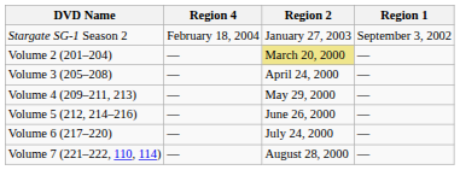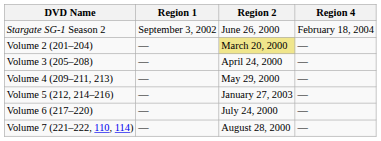 <table class="wikitable">
 <tr>
 <th>DVD Name</th>
+<th>Region 1</th>
+<th>Region 2</th>
 <th>Region 4</th>
-<th>Region 2</th>
-<th>Region 1</th>
 </tr>
 <tr>
 <td><em>Stargate SG-1</em> Season 2</td>
+<td>September 3, 2002</td>
+<td>June 26, 2000</td>
 <td>February 18, 2004</td>
-<td>January 27, 2003</td>
-<td>September 3, 2002</td>
 </tr>
 <tr>
 <td>Volume 2 (201–204)</td>
 <td>—</td>
 <td style="background: khaki;">March 20, 2000</td>
 <td>—</td>
 </tr>
 <tr>
 <td>Volume 3 (205–208)</td>
 <td>—</td>
 <td>April 24, 2000</td>
 <td>—</td>
 </tr>
 <tr>
 <td>Volume 4 (209–211, 213)</td>
 <td>—</td>
 <td>May 29, 2000</td>
 <td>—</td>
 </tr>
 <tr>
 <td>Volume 5 (212, 214–216)</td>
 <td>—</td>
-<td>June 26, 2000</td>
+<td>January 27, 2003</td>
 <td>—</td>
 </tr>
 <tr>
 <td>Volume 6 (217–220)</td>
 <td>—</td>
 <td>July 24, 2000</td>
 <td>—</td>
 </tr>
 <tr>
 <td>Volume 7 (221–222, <a href='#'>110</a>, <a href='#'>114</a>)</td>
 <td>—</td>
 <td>August 28, 2000</td>
 <td>—</td>
 </tr>
 </table>
